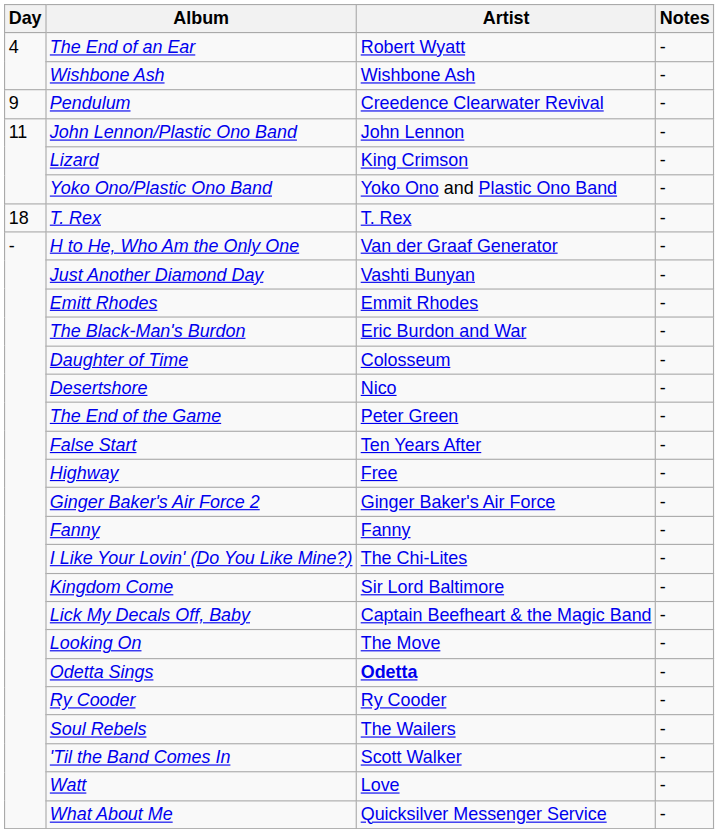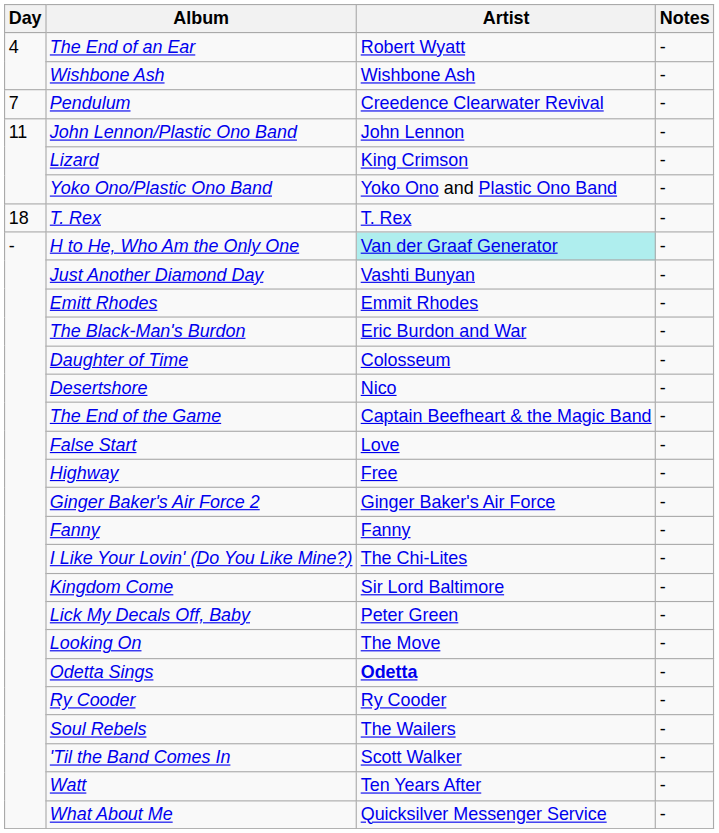 <table class="wikitable">
 <tr>
 <th>Day</th>
 <th>Album</th>
 <th>Artist</th>
 <th>Notes</th>
 </tr>
 <tr>
 <td rowspan="2" valign="top">4</td>
 <td><em><a href='#'>The End of an Ear</a></em></td>
 <td><a href='#'>Robert Wyatt</a></td>
 <td>-</td>
 </tr>
 <tr>
 <td><em><a href='#'>Wishbone Ash</a></em></td>
 <td><a href='#'>Wishbone Ash</a></td>
 <td>-</td>
 </tr>
 <tr>
-<td rowspan="1" valign="top">9</td>
+<td rowspan="1" valign="top">7</td>
 <td><em><a href='#'>Pendulum</a></em></td>
 <td><a href='#'>Creedence Clearwater Revival</a></td>
 <td>-</td>
 </tr>
 <tr>
 <td rowspan="3" valign="top">11</td>
 <td><em><a href='#'>John Lennon/Plastic Ono Band</a></em></td>
 <td><a href='#'>John Lennon</a></td>
 <td>-</td>
 </tr>
 <tr>
 <td><em><a href='#'>Lizard</a></em></td>
 <td><a href='#'>King Crimson</a></td>
 <td>-</td>
 </tr>
 <tr>
 <td><em><a href='#'>Yoko Ono/Plastic Ono Band</a></em></td>
 <td><a href='#'>Yoko Ono</a> and <a href='#'>Plastic Ono Band</a></td>
 <td>-</td>
 </tr>
 <tr>
 <td rowspan="1" valign="top">18</td>
 <td><em><a href='#'>T. Rex</a></em></td>
 <td><a href='#'>T. Rex</a></td>
 <td>-</td>
 </tr>
 <tr>
 <td rowspan="21" valign="top">-</td>
 <td><em><a href='#'>H to He, Who Am the Only One</a></em></td>
-<td><a href='#'>Van der Graaf Generator</a></td>
+<td style="background: paleturquoise;"><a href='#'>Van der Graaf Generator</a></td>
 <td>-</td>
 </tr>
 <tr>
 <td><em><a href='#'>Just Another Diamond Day</a></em></td>
 <td><a href='#'>Vashti Bunyan</a></td>
 <td>-</td>
 </tr>
 <tr>
 <td><em><a href='#'>Emitt Rhodes</a></em></td>
 <td><a href='#'>Emmit Rhodes</a></td>
 <td>-</td>
 </tr>
 <tr>
 <td><em><a href='#'>The Black-Man's Burdon</a></em></td>
 <td><a href='#'>Eric Burdon and War</a></td>
 <td>-</td>
 </tr>
 <tr>
 <td><em><a href='#'>Daughter of Time</a></em></td>
 <td><a href='#'>Colosseum</a></td>
 <td>-</td>
 </tr>
 <tr>
 <td><em><a href='#'>Desertshore</a></em></td>
 <td><a href='#'>Nico</a></td>
 <td>-</td>
 </tr>
 <tr>
 <td><em><a href='#'>The End of the Game</a></em></td>
-<td><a href='#'>Peter Green</a></td>
+<td><a href='#'>Captain Beefheart & the Magic Band</a></td>
 <td>-</td>
 </tr>
 <tr>
 <td><em><a href='#'>False Start</a></em></td>
-<td><a href='#'>Ten Years After</a></td>
+<td><a href='#'>Love</a></td>
 <td>-</td>
 </tr>
 <tr>
 <td><em><a href='#'>Highway</a></em></td>
 <td><a href='#'>Free</a></td>
 <td>-</td>
 </tr>
 <tr>
 <td><em><a href='#'>Ginger Baker's Air Force 2</a></em></td>
 <td><a href='#'>Ginger Baker's Air Force</a></td>
 <td>-</td>
 </tr>
 <tr>
 <td><em><a href='#'>Fanny</a></em></td>
 <td><a href='#'>Fanny</a></td>
 <td>-</td>
 </tr>
 <tr>
 <td><em><a href='#'>I Like Your Lovin' (Do You Like Mine?)</a></em></td>
 <td><a href='#'>The Chi-Lites</a></td>
 <td>-</td>
 </tr>
 <tr>
 <td><em><a href='#'>Kingdom Come</a></em></td>
 <td><a href='#'>Sir Lord Baltimore</a></td>
 <td>-</td>
 </tr>
 <tr>
 <td><em><a href='#'>Lick My Decals Off, Baby</a></em></td>
-<td><a href='#'>Captain Beefheart & the Magic Band</a></td>
+<td><a href='#'>Peter Green</a></td>
 <td>-</td>
 </tr>
 <tr>
 <td><em><a href='#'>Looking On</a></em></td>
 <td><a href='#'>The Move</a></td>
 <td>-</td>
 </tr>
 <tr>
 <td><em><a href='#'>Odetta Sings</a></em></td>
 <td><strong><a href='#'>Odetta</a></strong></td>
 <td>-</td>
 </tr>
 <tr>
 <td><em><a href='#'>Ry Cooder</a></em></td>
 <td><a href='#'>Ry Cooder</a></td>
 <td>-</td>
 </tr>
 <tr>
 <td><em><a href='#'>Soul Rebels</a></em></td>
 <td><a href='#'>The Wailers</a></td>
 <td>-</td>
 </tr>
 <tr>
 <td><em><a href='#'>'Til the Band Comes In</a></em></td>
 <td><a href='#'>Scott Walker</a></td>
 <td>-</td>
 </tr>
 <tr>
 <td><em><a href='#'>Watt</a></em></td>
-<td><a href='#'>Love</a></td>
+<td><a href='#'>Ten Years After</a></td>
 <td>-</td>
 </tr>
 <tr>
 <td><em><a href='#'>What About Me</a></em></td>
 <td><a href='#'>Quicksilver Messenger Service</a></td>
 <td>-</td>
 </tr>
 <tr>
 </tr>
 </table>
